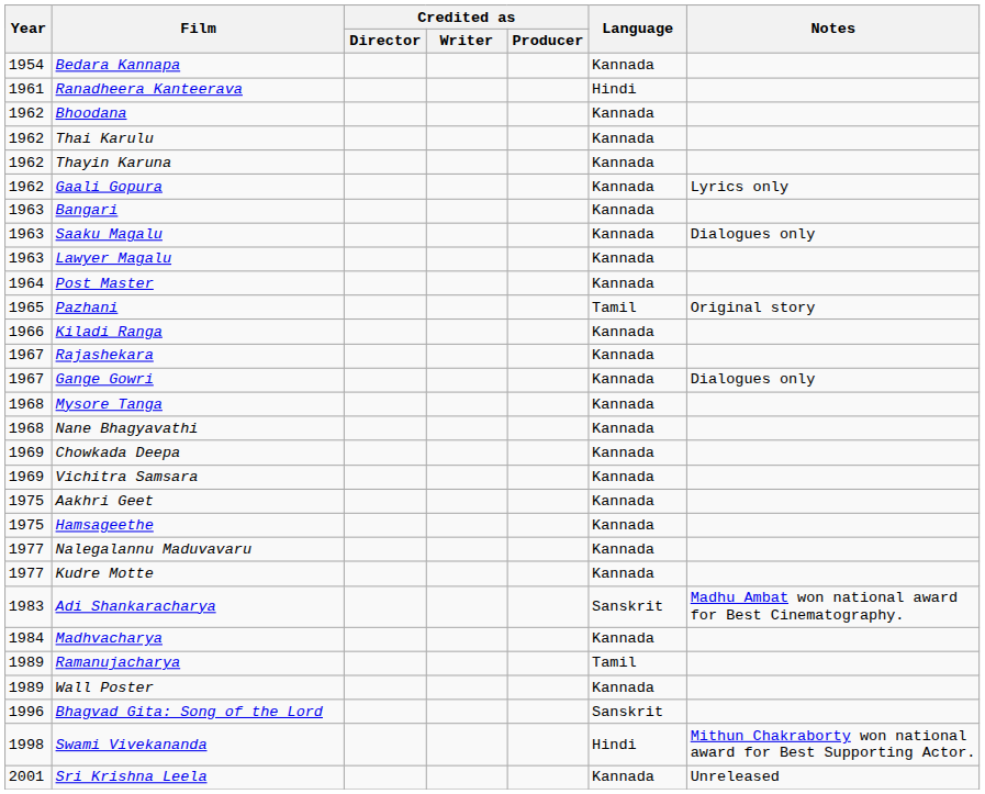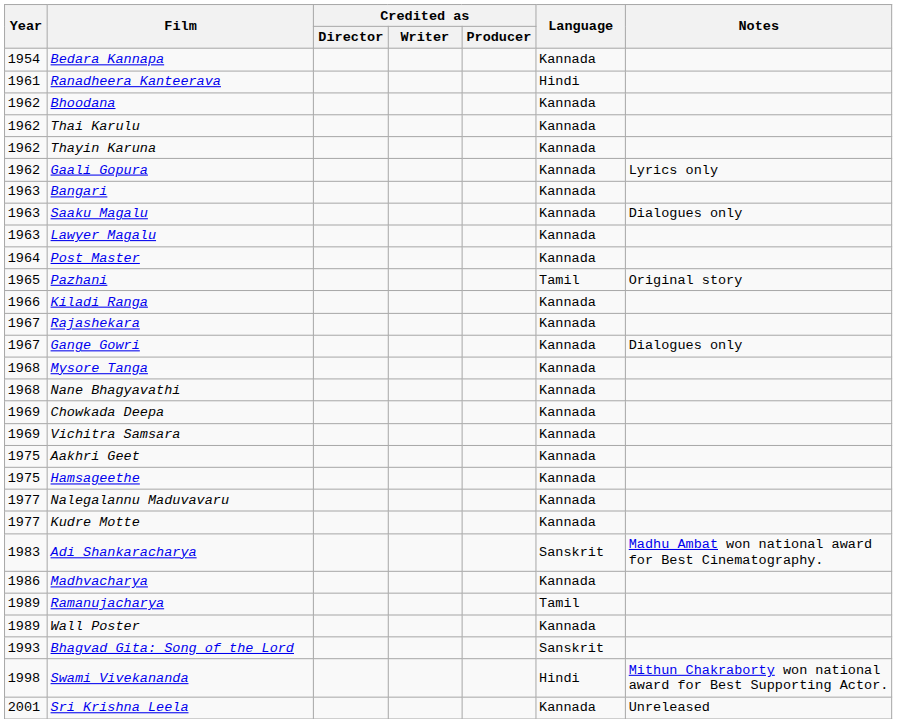 <table class="wikitable sortable">
 <tr>
 <th rowspan="2" style="width:35px;">Year</th>
 <th rowspan="2" style="width:250px;">Film</th>
 <th colspan="3" style="width:195px;">Credited as</th>
 <th rowspan="2" style="text-align:center; width:80px;">Language</th>
 <th rowspan="2"  style="text-align:center; width:250px;" class="unsortable">Notes</th>
 </tr>
 <tr>
 <th style="width:65px;">Director</th>
 <th width=65>Writer</th>
 <th width=65>Producer</th>
 </tr>
 <tr>
 <td>1954</td>
 <td><em><a href='#'>Bedara Kannapa</a></em></td>
 <td style="text-align:center;"></td>
 <td style="text-align:center;"></td>
 <td style="text-align:center;"></td>
 <td>Kannada</td>
 <td></td>
 </tr>
 <tr>
 <td>1961</td>
 <td><em><a href='#'>Ranadheera Kanteerava</a></em></td>
 <td style="text-align:center;"></td>
 <td style="text-align:center;"></td>
 <td style="text-align:center;"></td>
 <td>Hindi</td>
 <td></td>
 </tr>
 <tr>
 <td>1962</td>
 <td><em><a href='#'>Bhoodana</a></em></td>
 <td style="text-align:center;"></td>
 <td style="text-align:center;"></td>
 <td style="text-align:center;"></td>
 <td>Kannada</td>
 <td></td>
 </tr>
 <tr>
 <td>1962</td>
 <td><em>Thai Karulu</em></td>
 <td style="text-align:center;"></td>
 <td style="text-align:center;"></td>
 <td style="text-align:center;"></td>
 <td>Kannada</td>
 <td></td>
 </tr>
 <tr>
 <td>1962</td>
 <td><em>Thayin Karuna</em></td>
 <td style="text-align:center;"></td>
 <td style="text-align:center;"></td>
 <td style="text-align:center;"></td>
 <td>Kannada</td>
 <td></td>
 </tr>
 <tr>
 <td>1962</td>
 <td><em><a href='#'>Gaali Gopura</a></em></td>
 <td style="text-align:center;"></td>
 <td style="text-align:center;"></td>
 <td style="text-align:center;"></td>
 <td>Kannada</td>
 <td>Lyrics only</td>
 </tr>
 <tr>
 <td>1963</td>
 <td><em><a href='#'>Bangari</a></em></td>
 <td style="text-align:center;"></td>
 <td style="text-align:center;"></td>
 <td style="text-align:center;"></td>
 <td>Kannada</td>
 <td></td>
 </tr>
 <tr>
 <td>1963</td>
 <td><em><a href='#'>Saaku Magalu</a></em></td>
 <td style="text-align:center;"></td>
 <td style="text-align:center;"></td>
 <td style="text-align:center;"></td>
 <td>Kannada</td>
 <td>Dialogues only</td>
 </tr>
 <tr>
 <td>1963</td>
 <td><em><a href='#'>Lawyer Magalu</a></em></td>
 <td style="text-align:center;"></td>
 <td style="text-align:center;"></td>
 <td style="text-align:center;"></td>
 <td>Kannada</td>
 <td></td>
 </tr>
 <tr>
 <td>1964</td>
 <td><em><a href='#'>Post Master</a></em></td>
 <td style="text-align:center;"></td>
 <td style="text-align:center;"></td>
 <td style="text-align:center;"></td>
 <td>Kannada</td>
 <td></td>
 </tr>
 <tr>
 <td>1965</td>
 <td><em><a href='#'>Pazhani</a></em></td>
 <td style="text-align:center;"></td>
 <td style="text-align:center;"></td>
 <td style="text-align:center;"></td>
 <td>Tamil</td>
 <td>Original story</td>
 </tr>
 <tr>
 <td>1966</td>
 <td><em><a href='#'>Kiladi Ranga</a></em></td>
 <td style="text-align:center;"></td>
 <td style="text-align:center;"></td>
 <td style="text-align:center;"></td>
 <td>Kannada</td>
 <td></td>
 </tr>
 <tr>
 <td>1967</td>
 <td><em><a href='#'>Rajashekara</a></em></td>
 <td style="text-align:center;"></td>
 <td style="text-align:center;"></td>
 <td style="text-align:center;"></td>
 <td>Kannada</td>
 <td></td>
 </tr>
 <tr>
 <td>1967</td>
 <td><em><a href='#'>Gange Gowri</a></em></td>
 <td style="text-align:center;"></td>
 <td style="text-align:center;"></td>
 <td style="text-align:center;"></td>
 <td>Kannada</td>
 <td>Dialogues only</td>
 </tr>
 <tr>
 <td>1968</td>
 <td><em><a href='#'>Mysore Tanga</a></em></td>
 <td style="text-align:center;"></td>
 <td style="text-align:center;"></td>
 <td style="text-align:center;"></td>
 <td>Kannada</td>
 <td></td>
 </tr>
 <tr>
 <td>1968</td>
 <td><em>Nane Bhagyavathi</em></td>
 <td style="text-align:center;"></td>
 <td style="text-align:center;"></td>
 <td style="text-align:center;"></td>
 <td>Kannada</td>
 <td></td>
 </tr>
 <tr>
 <td>1969</td>
 <td><em>Chowkada Deepa</em></td>
 <td style="text-align:center;"></td>
 <td style="text-align:center;"></td>
 <td style="text-align:center;"></td>
 <td>Kannada</td>
 <td></td>
 </tr>
 <tr>
 <td>1969</td>
 <td><em>Vichitra Samsara</em></td>
 <td style="text-align:center;"></td>
 <td style="text-align:center;"></td>
 <td style="text-align:center;"></td>
 <td>Kannada</td>
 <td></td>
 </tr>
 <tr>
 <td>1975</td>
 <td><em>Aakhri Geet</em></td>
 <td style="text-align:center;"></td>
 <td style="text-align:center;"></td>
 <td style="text-align:center;"></td>
 <td>Kannada</td>
 <td></td>
 </tr>
 <tr>
 <td>1975</td>
 <td><em><a href='#'>Hamsageethe</a></em></td>
 <td style="text-align:center;"></td>
 <td style="text-align:center;"></td>
 <td style="text-align:center;"></td>
 <td>Kannada</td>
 <td></td>
 </tr>
 <tr>
 <td>1977</td>
 <td><em>Nalegalannu Maduvavaru</em></td>
 <td style="text-align:center;"></td>
 <td style="text-align:center;"></td>
 <td style="text-align:center;"></td>
 <td>Kannada</td>
 <td></td>
 </tr>
 <tr>
 <td>1977</td>
 <td><em>Kudre Motte</em></td>
 <td style="text-align:center;"></td>
 <td style="text-align:center;"></td>
 <td style="text-align:center;"></td>
 <td>Kannada</td>
 <td></td>
 </tr>
 <tr>
 <td>1983</td>
 <td><em><a href='#'>Adi Shankaracharya</a></em></td>
 <td style="text-align:center;"></td>
 <td style="text-align:center;"></td>
 <td style="text-align:center;"></td>
 <td>Sanskrit</td>
 <td><a href='#'>Madhu Ambat</a> won national award for Best Cinematography.</td>
 </tr>
 <tr>
-<td>1984</td>
+<td>1986</td>
 <td><em><a href='#'>Madhvacharya</a></em></td>
 <td style="text-align:center;"></td>
 <td style="text-align:center;"></td>
 <td style="text-align:center;"></td>
 <td>Kannada</td>
 <td></td>
 </tr>
 <tr>
 <td>1989</td>
 <td><em><a href='#'>Ramanujacharya</a></em></td>
 <td style="text-align:center;"></td>
 <td style="text-align:center;"></td>
 <td style="text-align:center;"></td>
 <td>Tamil</td>
 <td></td>
 </tr>
 <tr>
 <td>1989</td>
 <td><em>Wall Poster</em></td>
 <td style="text-align:center;"></td>
 <td style="text-align:center;"></td>
 <td style="text-align:center;"></td>
 <td>Kannada</td>
 <td></td>
 </tr>
 <tr>
-<td>1996</td>
+<td>1993</td>
 <td><em><a href='#'>Bhagvad Gita: Song of the Lord</a></em></td>
 <td style="text-align:center;"></td>
 <td style="text-align:center;"></td>
 <td style="text-align:center;"></td>
 <td>Sanskrit</td>
 <td></td>
 </tr>
 <tr>
 <td>1998</td>
 <td><em><a href='#'>Swami Vivekananda</a></em></td>
 <td style="text-align:center;"></td>
 <td style="text-align:center;"></td>
 <td style="text-align:center;"></td>
 <td>Hindi</td>
 <td><a href='#'>Mithun Chakraborty</a> won national award for Best Supporting Actor.</td>
 </tr>
 <tr>
 <td>2001</td>
 <td><em><a href='#'>Sri Krishna Leela</a></em></td>
 <td style="text-align:center;"></td>
 <td style="text-align:center;"></td>
 <td style="text-align:center;"></td>
 <td>Kannada</td>
 <td>Unreleased</td>
 </tr>
 </table>
